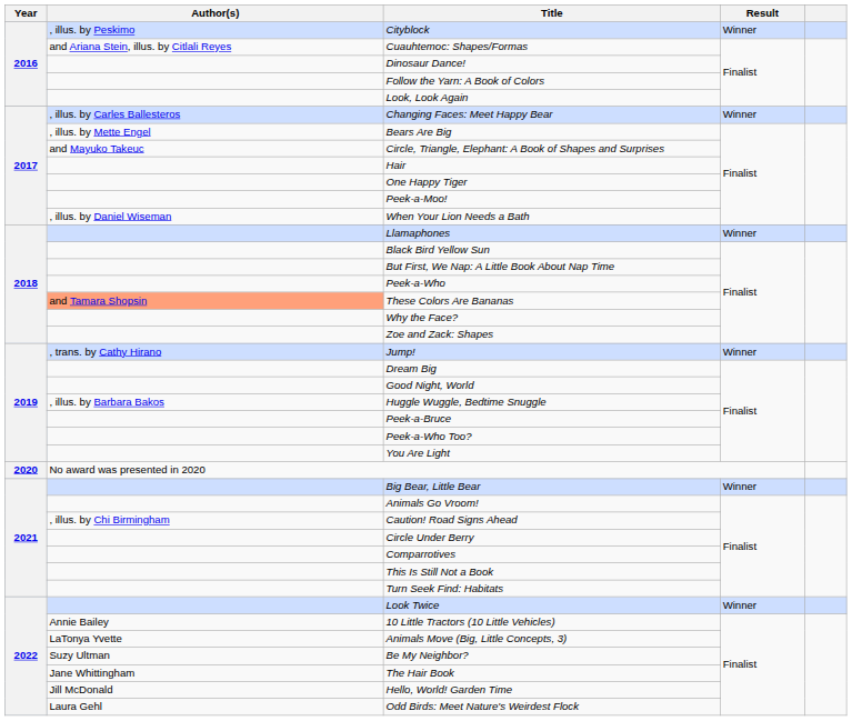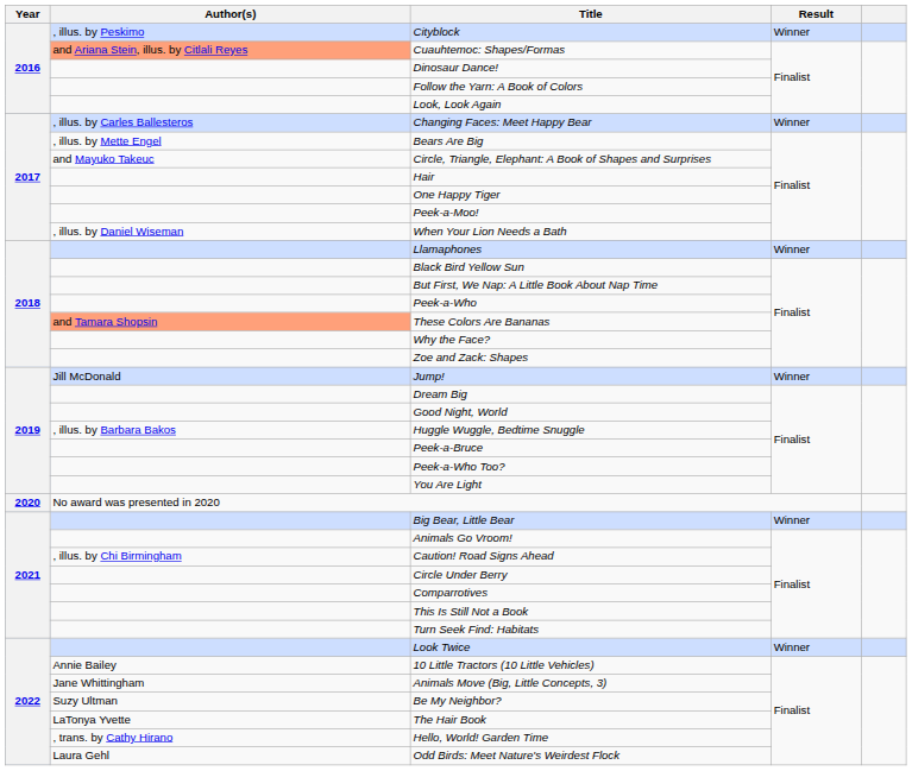 <table class="wikitable sortable mw-collapsible" width="100%">
 <tr>
 <th scope=col width="5%">Year</th>
 <th scope=col width="40%">Author(s)</th>
 <th scope=col width="40%">Title</th>
 <th scope=col width="10%">Result</th>
 <th scope=col width="5%" class="unsortable"></th>
 </tr>
 <tr style="background:#cddeff">
 <th scope=row rowspan="5"><a href='#'>2016</a></th>
 <td>, illus. by <a href='#'>Peskimo</a></td>
 <td><em>Cityblock</em></td>
 <td>Winner</td>
 <td></td>
 </tr>
 <tr>
-<td> and <a href='#'>Ariana Stein</a>, illus. by <a href='#'>Citlali Reyes</a></td>
+<td style="background: lightsalmon;"> and <a href='#'>Ariana Stein</a>, illus. by <a href='#'>Citlali Reyes</a></td>
 <td><em>Cuauhtemoc: Shapes/Formas</em></td>
 <td rowspan="4">Finalist</td>
 <td rowspan="4"></td>
 </tr>
 <tr>
 <td></td>
 <td><em>Dinosaur Dance!</em></td>
 </tr>
 <tr>
 <td></td>
 <td><em>Follow the Yarn: A Book of Colors</em></td>
 </tr>
 <tr>
 <td></td>
 <td><em>Look, Look Again</em></td>
 </tr>
 <tr style="background:#cddeff">
 <th scope=row rowspan="7"><a href='#'>2017</a></th>
 <td>, illus. by <a href='#'>Carles Ballesteros</a></td>
 <td><em>Changing Faces: Meet Happy Bear</em></td>
 <td>Winner</td>
 <td></td>
 </tr>
 <tr>
 <td>, illus. by <a href='#'>Mette Engel</a></td>
 <td><em>Bears Are Big</em></td>
 <td rowspan="6">Finalist</td>
 <td rowspan="6"></td>
 </tr>
 <tr>
 <td> and <a href='#'>Mayuko Takeuc</a></td>
 <td><em>Circle, Triangle, Elephant: A Book of Shapes and Surprises</em></td>
 </tr>
 <tr>
 <td></td>
 <td><em>Hair</em></td>
 </tr>
 <tr>
 <td></td>
 <td><em>One Happy Tiger</em></td>
 </tr>
 <tr>
 <td></td>
 <td><em>Peek-a-Moo!</em></td>
 </tr>
 <tr>
 <td>, illus. by <a href='#'>Daniel Wiseman</a></td>
 <td><em>When Your Lion Needs a Bath</em></td>
 </tr>
 <tr style="background:#cddeff">
 <th scope=row rowspan="7"><a href='#'>2018</a></th>
 <td></td>
 <td><em>Llamaphones</em></td>
 <td>Winner</td>
 <td></td>
 </tr>
 <tr>
 <td></td>
 <td><em>Black Bird Yellow Sun</em></td>
 <td rowspan="6">Finalist</td>
 <td rowspan="6"></td>
 </tr>
 <tr>
 <td></td>
 <td><em>But First, We Nap: A Little Book About Nap Time</em></td>
 </tr>
 <tr>
 <td></td>
 <td><em>Peek-a-Who</em></td>
 </tr>
 <tr>
 <td style="background: lightsalmon;"> and <a href='#'>Tamara Shopsin</a></td>
 <td><em>These Colors Are Bananas</em></td>
 </tr>
 <tr>
 <td></td>
 <td><em>Why the Face?</em></td>
 </tr>
 <tr>
 <td></td>
 <td><em>Zoe and Zack: Shapes</em></td>
 </tr>
 <tr style="background:#cddeff">
 <th scope=row rowspan="7"><a href='#'>2019</a></th>
-<td>, trans. by <a href='#'>Cathy Hirano</a></td>
+<td>Jill McDonald</td>
 <td><em>Jump!</em></td>
 <td>Winner</td>
 <td></td>
 </tr>
 <tr>
 <td></td>
 <td><em>Dream Big</em></td>
 <td rowspan="6">Finalist</td>
 <td rowspan="6"></td>
 </tr>
 <tr>
 <td></td>
 <td><em>Good Night, World</em></td>
 </tr>
 <tr>
 <td>, illus. by <a href='#'>Barbara Bakos</a></td>
 <td><em>Huggle Wuggle, Bedtime Snuggle</em></td>
 </tr>
 <tr>
 <td></td>
 <td><em>Peek-a-Bruce</em></td>
 </tr>
 <tr>
 <td></td>
 <td><em>Peek-a-Who Too?</em></td>
 </tr>
 <tr>
 <td></td>
 <td><em>You Are Light</em></td>
 </tr>
 <tr>
 <th><a href='#'>2020</a></th>
 <td colspan="3">No award was presented in 2020</td>
 <td></td>
 </tr>
 <tr style="background:#cddeff">
 <th scope=row rowspan="7"><a href='#'>2021</a></th>
 <td></td>
 <td><em>Big Bear, Little Bear</em></td>
 <td>Winner</td>
 <td></td>
 </tr>
 <tr>
 <td></td>
 <td><em>Animals Go Vroom!</em></td>
 <td rowspan="6">Finalist</td>
 <td rowspan="6"></td>
 </tr>
 <tr>
 <td>, illus. by <a href='#'>Chi Birmingham</a></td>
 <td><em>Caution! Road Signs Ahead</em></td>
 </tr>
 <tr>
 <td></td>
 <td><em>Circle Under Berry</em></td>
 </tr>
 <tr>
 <td></td>
 <td><em>Comparrotives</em></td>
 </tr>
 <tr>
 <td></td>
 <td><em>This Is Still Not a Book</em></td>
 </tr>
 <tr>
 <td></td>
 <td><em>Turn Seek Find: Habitats</em></td>
 </tr>
 <tr style="background:#cddeff">
 <th rowspan="7"><a href='#'>2022</a></th>
 <td></td>
 <td><em>Look Twice</em></td>
 <td>Winner</td>
 <td></td>
 </tr>
 <tr>
 <td>Annie Bailey</td>
 <td><em>10 Little Tractors (10 Little Vehicles)</em></td>
 <td rowspan="6">Finalist</td>
 <td rowspan="6"></td>
 </tr>
 <tr>
-<td>LaTonya Yvette</td>
+<td>Jane Whittingham</td>
 <td><em>Animals Move (Big, Little Concepts, 3)</em></td>
 </tr>
 <tr>
 <td>Suzy Ultman</td>
 <td><em>Be My Neighbor?</em></td>
 </tr>
 <tr>
-<td>Jane Whittingham</td>
+<td>LaTonya Yvette</td>
 <td><em>The Hair Book</em></td>
 </tr>
 <tr>
-<td>Jill McDonald</td>
+<td>, trans. by <a href='#'>Cathy Hirano</a></td>
 <td><em>Hello, World! Garden Time</em></td>
 </tr>
 <tr>
 <td>Laura Gehl</td>
 <td><em>Odd Birds: Meet Nature's Weirdest Flock</em></td>
 </tr>
 </table>
